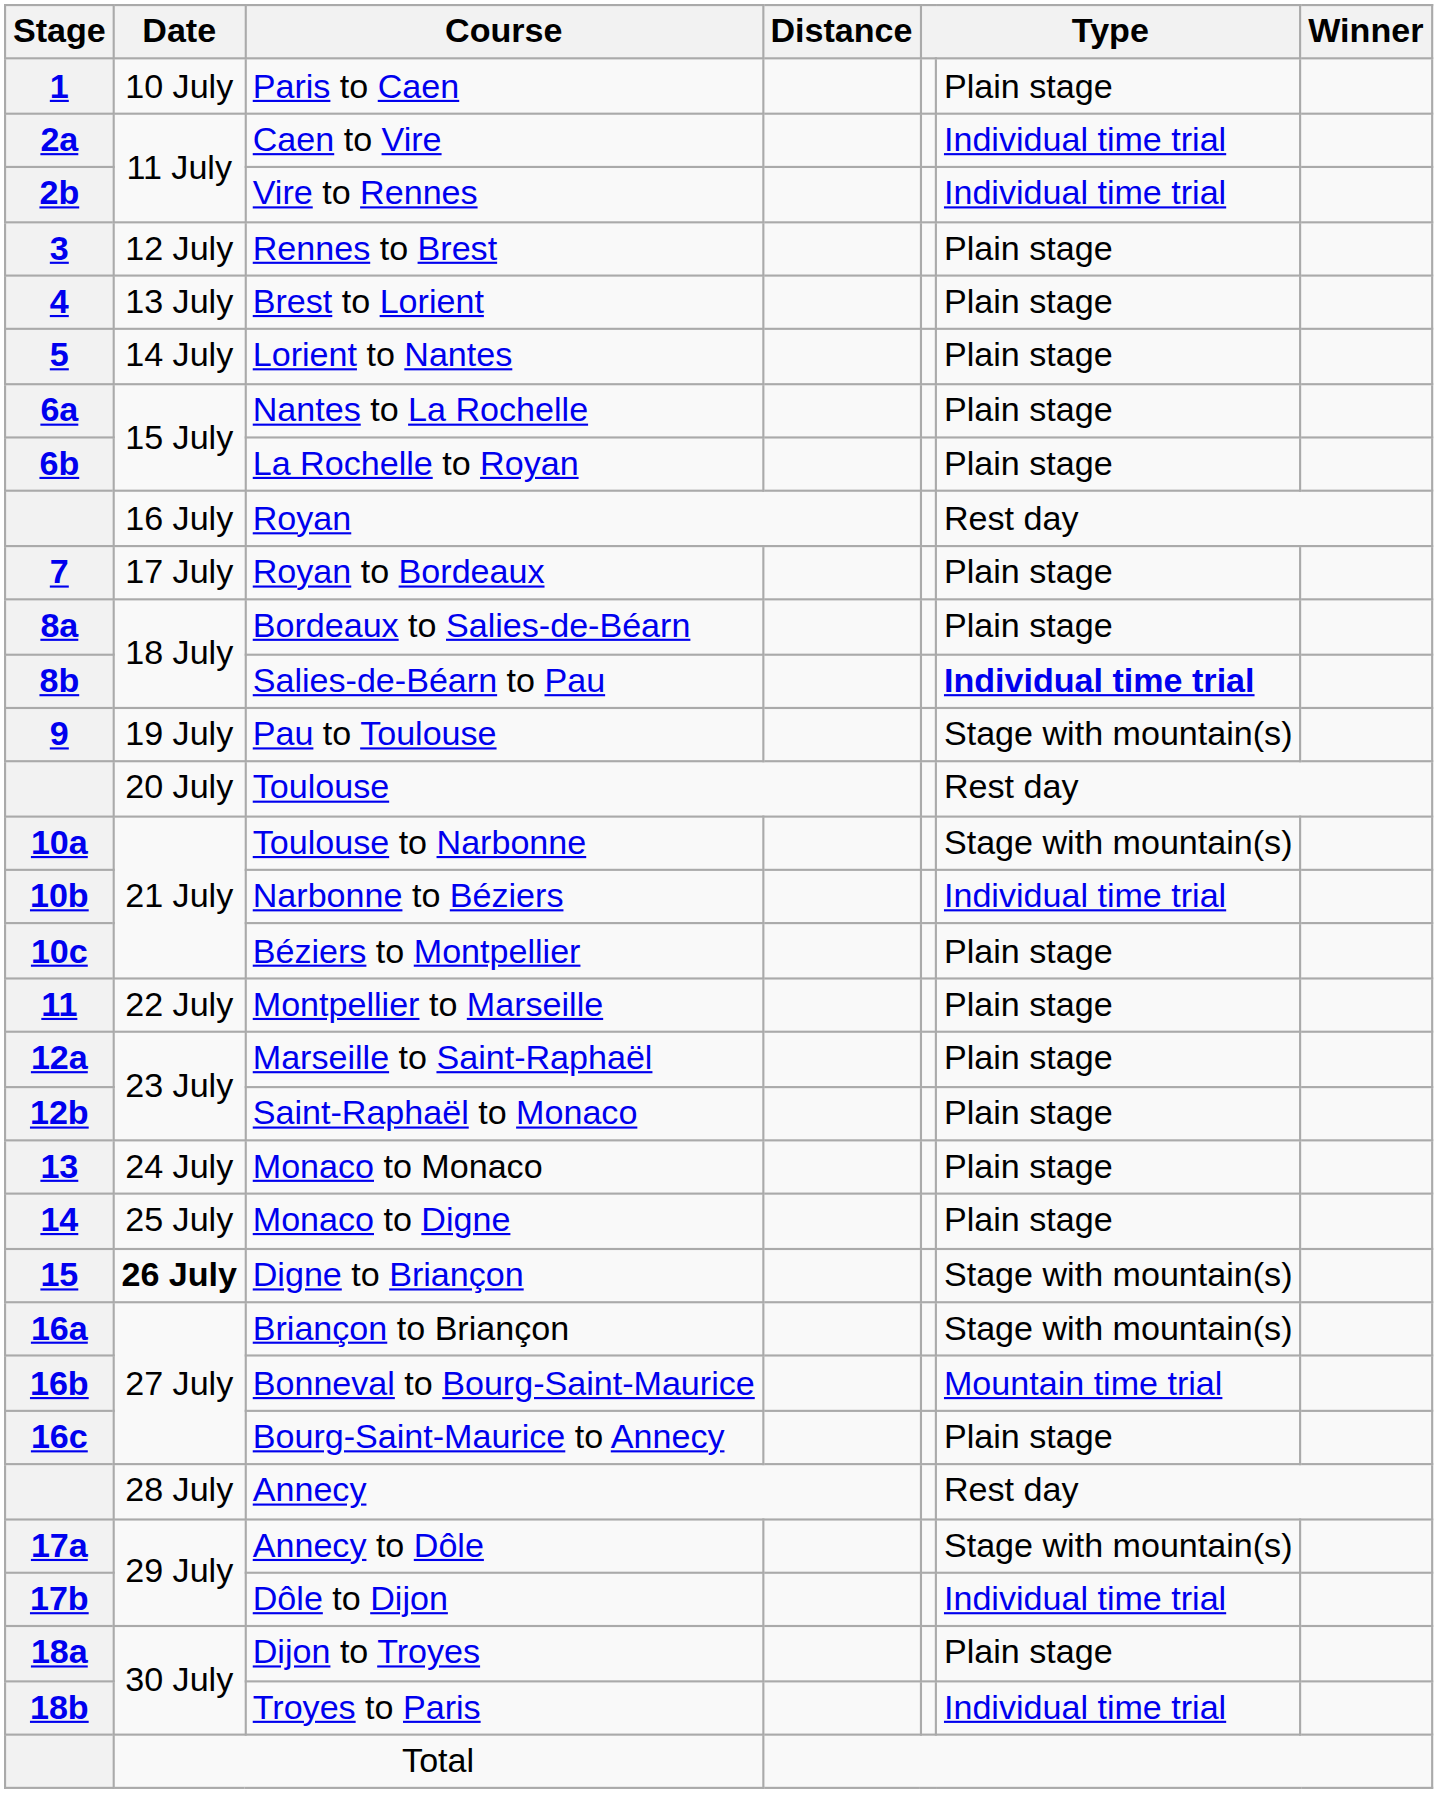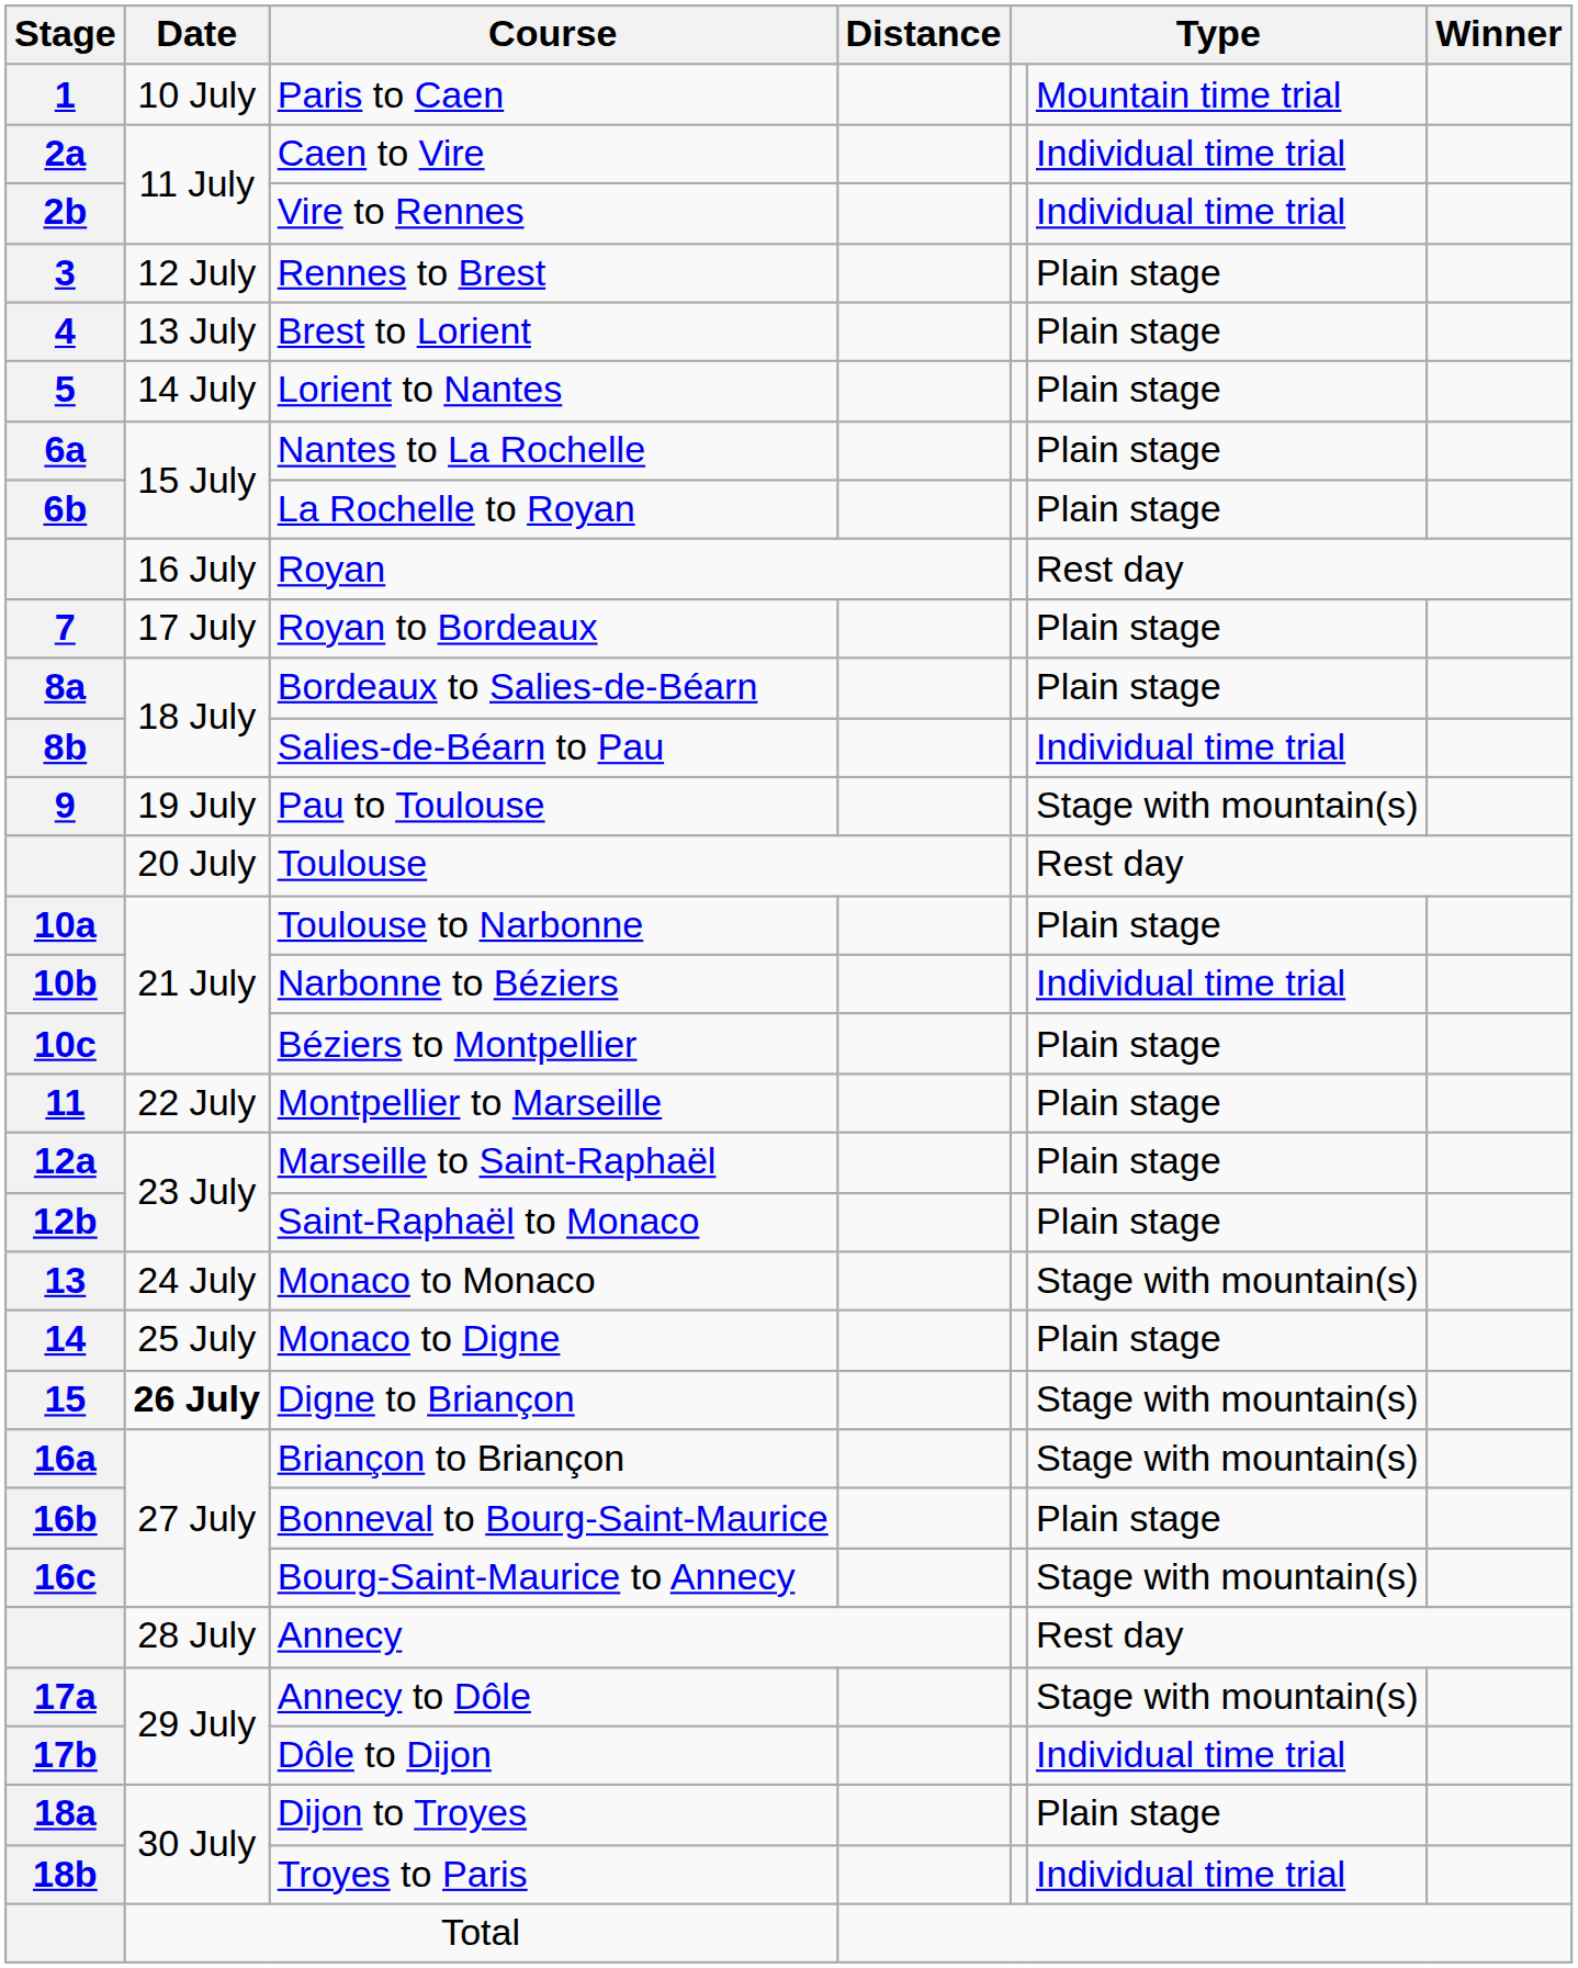 <table class="wikitable">
 <tr>
 <th scope="col">Stage</th>
 <th scope="col">Date</th>
 <th scope="col">Course</th>
 <th scope="col">Distance</th>
 <th scope="col" colspan="2">Type</th>
 <th scope="col">Winner</th>
 </tr>
 <tr>
 <th scope="row"><a href='#'>1</a></th>
 <td style="text-align:center;">10 July</td>
 <td><a href='#'>Paris</a> to <a href='#'>Caen</a></td>
 <td></td>
 <td></td>
-<td>Plain stage</td>
+<td><a href='#'>Mountain time trial</a></td>
 <td></td>
 </tr>
 <tr>
 <th scope="row"><a href='#'>2a</a></th>
 <td rowspan="2" style="text-align:center;">11 July</td>
 <td><a href='#'>Caen</a> to <a href='#'>Vire</a></td>
 <td></td>
 <td></td>
 <td><a href='#'>Individual time trial</a></td>
 <td></td>
 </tr>
 <tr>
 <th scope="row"><a href='#'>2b</a></th>
 <td><a href='#'>Vire</a> to <a href='#'>Rennes</a></td>
 <td></td>
 <td></td>
 <td><a href='#'>Individual time trial</a></td>
 <td></td>
 </tr>
 <tr>
 <th scope="row"><a href='#'>3</a></th>
 <td style="text-align:center;">12 July</td>
 <td><a href='#'>Rennes</a> to <a href='#'>Brest</a></td>
 <td></td>
 <td></td>
 <td>Plain stage</td>
 <td></td>
 </tr>
 <tr>
 <th scope="row"><a href='#'>4</a></th>
 <td style="text-align:center;">13 July</td>
 <td><a href='#'>Brest</a> to <a href='#'>Lorient</a></td>
 <td></td>
 <td></td>
 <td>Plain stage</td>
 <td></td>
 </tr>
 <tr>
 <th scope="row"><a href='#'>5</a></th>
 <td style="text-align:center;">14 July</td>
 <td><a href='#'>Lorient</a> to <a href='#'>Nantes</a></td>
 <td></td>
 <td></td>
 <td>Plain stage</td>
 <td></td>
 </tr>
 <tr>
 <th scope="row"><a href='#'>6a</a></th>
 <td rowspan="2" style="text-align:center;">15 July</td>
 <td><a href='#'>Nantes</a> to <a href='#'>La Rochelle</a></td>
 <td></td>
 <td></td>
 <td>Plain stage</td>
 <td></td>
 </tr>
 <tr>
 <th scope="row"><a href='#'>6b</a></th>
 <td><a href='#'>La Rochelle</a> to <a href='#'>Royan</a></td>
 <td></td>
 <td></td>
 <td>Plain stage</td>
 <td></td>
 </tr>
 <tr>
 <th scope="row"></th>
 <td style="text-align:center;">16 July</td>
 <td colspan="2"><a href='#'>Royan</a></td>
 <td></td>
 <td colspan="2">Rest day</td>
 </tr>
 <tr>
 <th scope="row"><a href='#'>7</a></th>
 <td style="text-align:center;">17 July</td>
 <td><a href='#'>Royan</a> to <a href='#'>Bordeaux</a></td>
 <td></td>
 <td></td>
 <td>Plain stage</td>
 <td></td>
 </tr>
 <tr>
 <th scope="row"><a href='#'>8a</a></th>
 <td rowspan="2" style="text-align:center;">18 July</td>
 <td><a href='#'>Bordeaux</a> to <a href='#'>Salies-de-Béarn</a></td>
 <td></td>
 <td></td>
 <td>Plain stage</td>
 <td></td>
 </tr>
 <tr>
 <th scope="row"><a href='#'>8b</a></th>
 <td><a href='#'>Salies-de-Béarn</a> to <a href='#'>Pau</a></td>
 <td></td>
 <td></td>
-<td><strong><a href='#'>Individual time trial</a></strong></td>
+<td><a href='#'>Individual time trial</a></td>
 <td></td>
 </tr>
 <tr>
 <th scope="row"><a href='#'>9</a></th>
 <td style="text-align:center;">19 July</td>
 <td><a href='#'>Pau</a> to <a href='#'>Toulouse</a></td>
 <td></td>
 <td></td>
 <td>Stage with mountain(s)</td>
 <td></td>
 </tr>
 <tr>
 <th scope="row"></th>
 <td style="text-align:center;">20 July</td>
 <td colspan="2"><a href='#'>Toulouse</a></td>
 <td></td>
 <td colspan="2">Rest day</td>
 </tr>
 <tr>
 <th scope="row"><a href='#'>10a</a></th>
 <td rowspan="3" style="text-align:center;">21 July</td>
 <td><a href='#'>Toulouse</a> to <a href='#'>Narbonne</a></td>
 <td></td>
 <td></td>
-<td>Stage with mountain(s)</td>
+<td>Plain stage</td>
 <td></td>
 </tr>
 <tr>
 <th scope="row"><a href='#'>10b</a></th>
 <td><a href='#'>Narbonne</a> to <a href='#'>Béziers</a></td>
 <td></td>
 <td></td>
 <td><a href='#'>Individual time trial</a></td>
 <td></td>
 </tr>
 <tr>
 <th scope="row"><a href='#'>10c</a></th>
 <td><a href='#'>Béziers</a> to <a href='#'>Montpellier</a></td>
 <td></td>
 <td></td>
 <td>Plain stage</td>
 <td></td>
 </tr>
 <tr>
 <th scope="row"><a href='#'>11</a></th>
 <td style="text-align:center;">22 July</td>
 <td><a href='#'>Montpellier</a> to <a href='#'>Marseille</a></td>
 <td></td>
 <td></td>
 <td>Plain stage</td>
 <td></td>
 </tr>
 <tr>
 <th scope="row"><a href='#'>12a</a></th>
 <td rowspan="2" style="text-align:center;">23 July</td>
 <td><a href='#'>Marseille</a> to <a href='#'>Saint-Raphaël</a></td>
 <td></td>
 <td></td>
 <td>Plain stage</td>
 <td></td>
 </tr>
 <tr>
 <th scope="row"><a href='#'>12b</a></th>
 <td><a href='#'>Saint-Raphaël</a> to <a href='#'>Monaco</a></td>
 <td></td>
 <td></td>
 <td>Plain stage</td>
 <td></td>
 </tr>
 <tr>
 <th scope="row"><a href='#'>13</a></th>
 <td style="text-align:center;">24 July</td>
 <td><a href='#'>Monaco</a> to Monaco</td>
 <td></td>
 <td></td>
-<td>Plain stage</td>
+<td>Stage with mountain(s)</td>
 <td></td>
 </tr>
 <tr>
 <th scope="row"><a href='#'>14</a></th>
 <td style="text-align:center;">25 July</td>
 <td><a href='#'>Monaco</a> to <a href='#'>Digne</a></td>
 <td></td>
 <td></td>
 <td>Plain stage</td>
 <td></td>
 </tr>
 <tr>
 <th scope="row"><a href='#'>15</a></th>
 <td style="text-align:center;"><strong>26 July</strong></td>
 <td><a href='#'>Digne</a> to <a href='#'>Briançon</a></td>
 <td></td>
 <td></td>
 <td>Stage with mountain(s)</td>
 <td></td>
 </tr>
 <tr>
 <th scope="row"><a href='#'>16a</a></th>
 <td rowspan="3" style="text-align:center;">27 July</td>
 <td><a href='#'>Briançon</a> to Briançon</td>
 <td></td>
 <td></td>
 <td>Stage with mountain(s)</td>
 <td></td>
 </tr>
 <tr>
 <th scope="row"><a href='#'>16b</a></th>
 <td><a href='#'>Bonneval</a> to <a href='#'>Bourg-Saint-Maurice</a></td>
 <td></td>
 <td></td>
-<td><a href='#'>Mountain time trial</a></td>
+<td>Plain stage</td>
 <td></td>
 </tr>
 <tr>
 <th scope="row"><a href='#'>16c</a></th>
 <td><a href='#'>Bourg-Saint-Maurice</a> to <a href='#'>Annecy</a></td>
 <td></td>
 <td></td>
-<td>Plain stage</td>
+<td>Stage with mountain(s)</td>
 <td></td>
 </tr>
 <tr>
 <th scope="row"></th>
 <td style="text-align:center;">28 July</td>
 <td colspan="2"><a href='#'>Annecy</a></td>
 <td></td>
 <td colspan="2">Rest day</td>
 </tr>
 <tr>
 <th scope="row"><a href='#'>17a</a></th>
 <td rowspan="2" style="text-align:center;">29 July</td>
 <td><a href='#'>Annecy</a> to <a href='#'>Dôle</a></td>
 <td></td>
 <td></td>
 <td>Stage with mountain(s)</td>
 <td></td>
 </tr>
 <tr>
 <th scope="row"><a href='#'>17b</a></th>
 <td><a href='#'>Dôle</a> to <a href='#'>Dijon</a></td>
 <td></td>
 <td></td>
 <td><a href='#'>Individual time trial</a></td>
 <td></td>
 </tr>
 <tr>
 <th scope="row"><a href='#'>18a</a></th>
 <td rowspan="2" style="text-align:center;">30 July</td>
 <td><a href='#'>Dijon</a> to <a href='#'>Troyes</a></td>
 <td></td>
 <td></td>
 <td>Plain stage</td>
 <td></td>
 </tr>
 <tr>
 <th scope="row"><a href='#'>18b</a></th>
 <td><a href='#'>Troyes</a> to <a href='#'>Paris</a></td>
 <td></td>
 <td></td>
 <td><a href='#'>Individual time trial</a></td>
 <td></td>
 </tr>
 <tr>
 <th scope="row"></th>
 <td colspan="2" style="text-align:center">Total</td>
 <td colspan="4" style="text-align:center"></td>
 </tr>
 </table>
